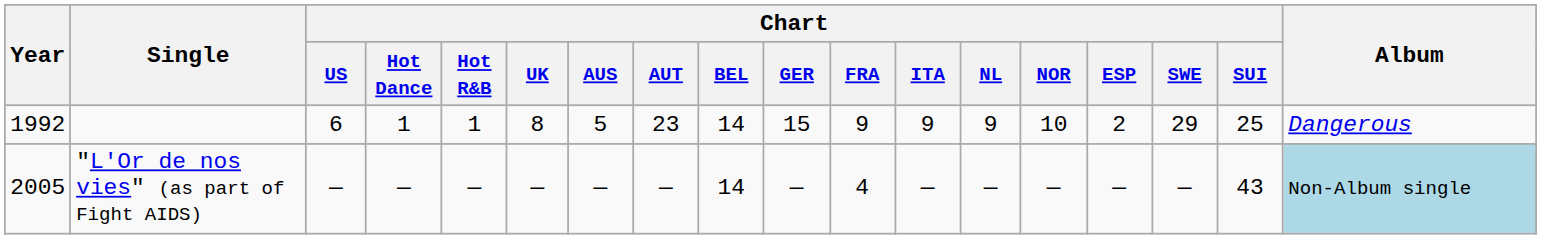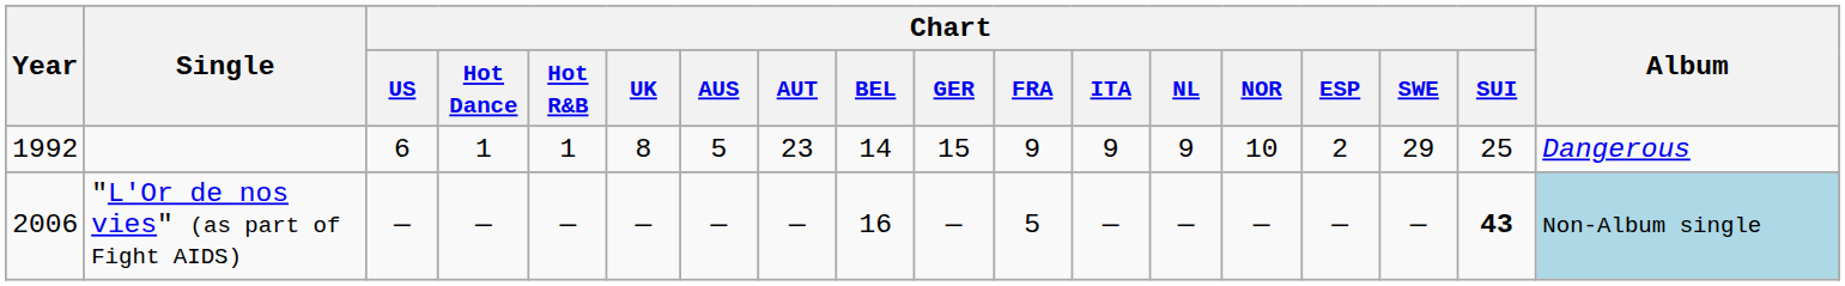 <table class="wikitable">
 <tr>
 <th style="text-align:center;" rowspan="2">Year</th>
 <th rowspan="2" style="text-align:center; width:190px;">Single</th>
 <th style="text-align:center;" colspan="15">Chart</th>
 <th rowspan="2" style="text-align:center; width:190px;">Album</th>
 </tr>
 <tr>
 <th width="40"><small><a href='#'>US</a></small></th>
 <th width="40"><small><a href='#'>Hot <br> Dance</a></small></th>
 <th width="40"><small><a href='#'>Hot <br> R&B</a></small></th>
 <th width="40"><small><a href='#'>UK</a></small></th>
 <th width="40"><small><a href='#'>AUS</a></small></th>
 <th width="40"><small><a href='#'>AUT</a></small></th>
 <th width="40"><small><a href='#'>BEL</a></small></th>
 <th width="40"><small><a href='#'>GER</a></small></th>
 <th width="40"><small><a href='#'>FRA</a></small></th>
 <th width="40"><small><a href='#'>ITA</a></small></th>
 <th width="40"><small><a href='#'>NL</a></small></th>
 <th width="40"><small><a href='#'>NOR</a></small></th>
 <th width="40"><small><a href='#'>ESP</a></small></th>
 <th width="40"><small><a href='#'>SWE</a></small></th>
 <th width="40"><small><a href='#'>SUI</a></small></th>
 </tr>
 <tr>
 <td style="text-align:center;">1992</td>
 <td></td>
 <td style="text-align:center;">6</td>
 <td style="text-align:center;">1</td>
 <td style="text-align:center;">1</td>
 <td style="text-align:center;">8</td>
 <td style="text-align:center;">5</td>
 <td style="text-align:center;">23</td>
 <td style="text-align:center;">14</td>
 <td style="text-align:center;">15</td>
 <td style="text-align:center;">9</td>
 <td style="text-align:center;">9</td>
 <td style="text-align:center;">9</td>
 <td style="text-align:center;">10</td>
 <td style="text-align:center;">2</td>
 <td style="text-align:center;">29</td>
 <td style="text-align:center;">25</td>
 <td><em><a href='#'>Dangerous</a></em></td>
 </tr>
 <tr>
-<td style="text-align:center;">2005</td>
+<td style="text-align:center;">2006</td>
 <td>"<a href='#'>L'Or de nos vies</a>" <small>(as part of Fight AIDS)</small></td>
 <td style="text-align:center;">—</td>
 <td style="text-align:center;">—</td>
 <td style="text-align:center;">—</td>
 <td style="text-align:center;">—</td>
 <td style="text-align:center;">—</td>
 <td style="text-align:center;">—</td>
-<td style="text-align:center;">14</td>
+<td style="text-align:center;">16</td>
 <td style="text-align:center;">—</td>
-<td style="text-align:center;">4</td>
+<td style="text-align:center;">5</td>
 <td style="text-align:center;">—</td>
 <td style="text-align:center;">—</td>
 <td style="text-align:center;">—</td>
 <td style="text-align:center;">—</td>
 <td style="text-align:center;">—</td>
-<td style="text-align:center;">43</td>
+<td style="text-align:center;"><strong>43</strong></td>
 <td style="background: lightblue;"><small>Non-Album single</small></td>
 </tr>
 </table>
